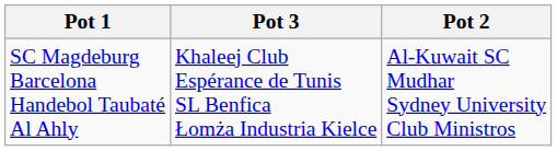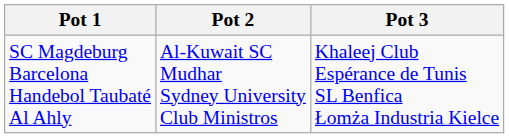 <table class="wikitable">
 <tr>
 <th>Pot 1</th>
+<th>Pot 2</th>
 <th>Pot 3</th>
-<th>Pot 2</th>
 </tr>
 <tr>
 <td style="vertical-align: top;"> <a href='#'>SC Magdeburg</a><br> <a href='#'>Barcelona</a><br> <a href='#'>Handebol Taubaté</a><br> <a href='#'>Al Ahly</a></td>
+<td style="vertical-align: top;"> <a href='#'>Al-Kuwait SC</a><br> <a href='#'>Mudhar</a><br> <a href='#'>Sydney University</a><br> <a href='#'>Club Ministros</a></td>
 <td style="vertical-align: top;"> <a href='#'>Khaleej Club</a><br> <a href='#'>Espérance de Tunis</a><br> <a href='#'>SL Benfica</a><br> <a href='#'>Łomża Industria Kielce</a></td>
-<td style="vertical-align: top;"> <a href='#'>Al-Kuwait SC</a><br> <a href='#'>Mudhar</a><br> <a href='#'>Sydney University</a><br> <a href='#'>Club Ministros</a></td>
 </tr>
 </table>
